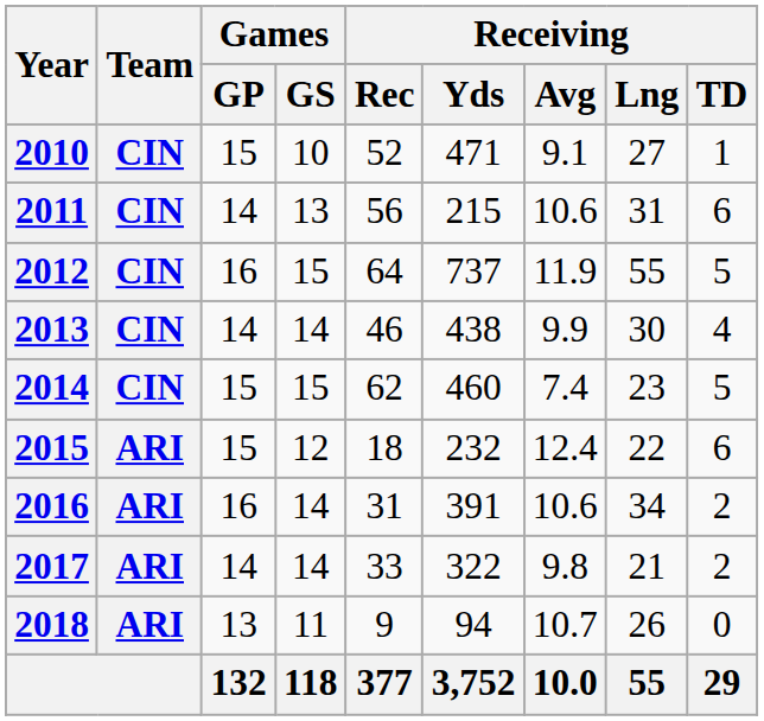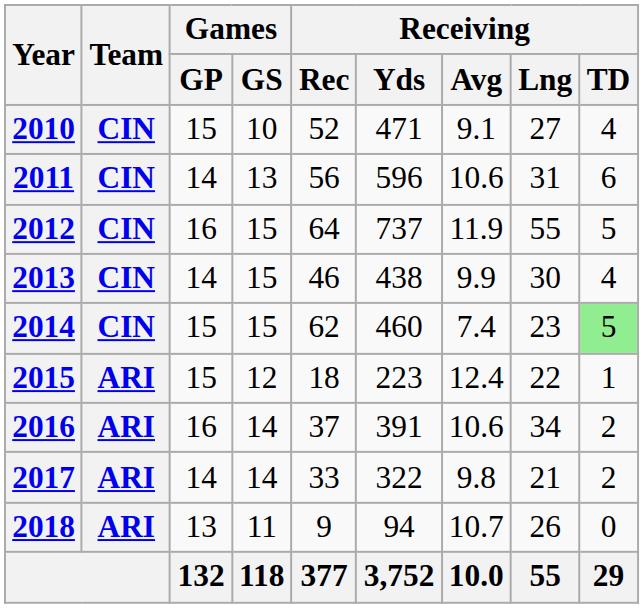 <table class="wikitable" style="text-align:center;">
 <tr>
 <th rowspan="2">Year</th>
 <th rowspan="2">Team</th>
 <th colspan="2">Games</th>
 <th colspan="5">Receiving</th>
 </tr>
 <tr>
 <th>GP</th>
 <th>GS</th>
 <th>Rec</th>
 <th>Yds</th>
 <th>Avg</th>
 <th>Lng</th>
 <th>TD</th>
 </tr>
 <tr>
 <th><a href='#'>2010</a></th>
 <th><a href='#'>CIN</a></th>
 <td>15</td>
 <td>10</td>
 <td>52</td>
 <td>471</td>
 <td>9.1</td>
 <td>27</td>
-<td>1</td>
+<td>4</td>
 </tr>
 <tr>
 <th><a href='#'>2011</a></th>
 <th><a href='#'>CIN</a></th>
 <td>14</td>
 <td>13</td>
 <td>56</td>
-<td>215</td>
+<td>596</td>
 <td>10.6</td>
 <td>31</td>
 <td>6</td>
 </tr>
 <tr>
 <th><a href='#'>2012</a></th>
 <th><a href='#'>CIN</a></th>
 <td>16</td>
 <td>15</td>
 <td>64</td>
 <td>737</td>
 <td>11.9</td>
 <td>55</td>
 <td>5</td>
 </tr>
 <tr>
 <th><a href='#'>2013</a></th>
 <th><a href='#'>CIN</a></th>
 <td>14</td>
-<td>14</td>
+<td>15</td>
 <td>46</td>
 <td>438</td>
 <td>9.9</td>
 <td>30</td>
 <td>4</td>
 </tr>
 <tr>
 <th><a href='#'>2014</a></th>
 <th><a href='#'>CIN</a></th>
 <td>15</td>
 <td>15</td>
 <td>62</td>
 <td>460</td>
 <td>7.4</td>
 <td>23</td>
-<td>5</td>
+<td style="background: lightgreen;">5</td>
 </tr>
 <tr>
 <th><a href='#'>2015</a></th>
 <th><a href='#'>ARI</a></th>
 <td>15</td>
 <td>12</td>
 <td>18</td>
-<td>232</td>
+<td>223</td>
 <td>12.4</td>
 <td>22</td>
-<td>6</td>
+<td>1</td>
 </tr>
 <tr>
 <th><a href='#'>2016</a></th>
 <th><a href='#'>ARI</a></th>
 <td>16</td>
 <td>14</td>
-<td>31</td>
+<td>37</td>
 <td>391</td>
 <td>10.6</td>
 <td>34</td>
 <td>2</td>
 </tr>
 <tr>
 <th><a href='#'>2017</a></th>
 <th><a href='#'>ARI</a></th>
 <td>14</td>
 <td>14</td>
 <td>33</td>
 <td>322</td>
 <td>9.8</td>
 <td>21</td>
 <td>2</td>
 </tr>
 <tr>
 <th><a href='#'>2018</a></th>
 <th><a href='#'>ARI</a></th>
 <td>13</td>
 <td>11</td>
 <td>9</td>
 <td>94</td>
 <td>10.7</td>
 <td>26</td>
 <td>0</td>
 </tr>
 <tr>
 <th colspan="2"></th>
 <th>132</th>
 <th>118</th>
 <th>377</th>
 <th>3,752</th>
 <th>10.0</th>
 <th>55</th>
 <th>29</th>
 </tr>
 </table>
